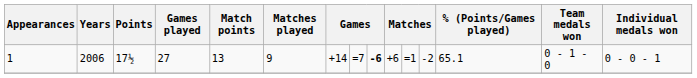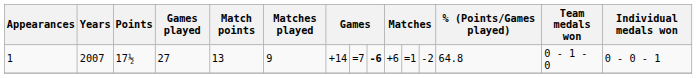 <table class="wikitable">
 <tr>
 <th>Appearances</th>
 <th>Years</th>
 <th>Points</th>
 <th>Games played</th>
 <th>Match points</th>
 <th>Matches played</th>
 <th colspan=3>Games</th>
 <th colspan=3>Matches</th>
 <th>% (Points/Games played)</th>
 <th>Team medals won</th>
 <th>Individual medals won</th>
 </tr>
 <tr>
 <td>1</td>
-<td>2006</td>
+<td>2007</td>
 <td>17½</td>
 <td>27</td>
 <td>13</td>
 <td>9</td>
 <td>+14</td>
 <td>=7</td>
 <td><strong>-6</strong></td>
 <td>+6</td>
 <td>=1</td>
 <td>-2</td>
-<td>65.1</td>
+<td>64.8</td>
 <td>0 - 1 - 0</td>
 <td>0 - 0 - 1</td>
 </tr>
 <tr>
 </tr>
 </table>
